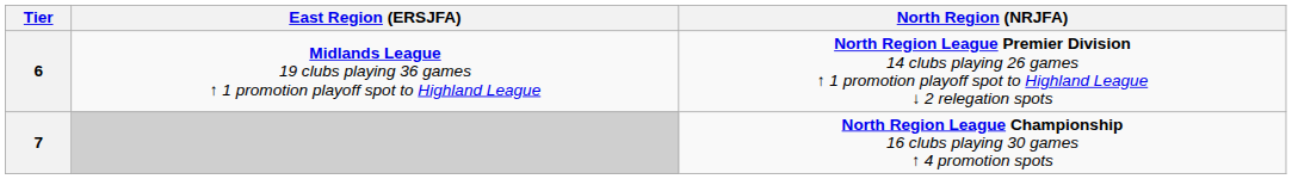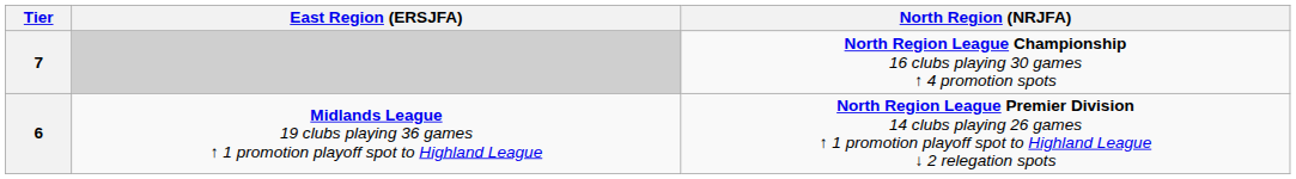 <table class="wikitable" width="100%" cellpadding="0" border="1">
 <tr>
 <th><a href='#'>Tier</a></th>
 <th colspan="1"><a href='#'>East Region</a> (ERSJFA)</th>
 <th><a href='#'>North Region</a> (NRJFA)</th>
 </tr>
 <tr>
+<th>7</th>
+<td style="background-color: #cfcfcf"></td>
+<td colspan="1" align="center"><strong><a href='#'>North Region League</a> Championship</strong><br><em>16 clubs playing 30 games</em><br><em>↑ 4 promotion spots</em></td>
+</tr>
+<tr>
 <th>6</th>
 <td colspan="1" align="center"><strong><a href='#'>Midlands League</a></strong><br><em>19 clubs playing 36 games</em><br><em>↑ 1 promotion playoff spot to <a href='#'>Highland League</a></em></td>
 <td colspan="1" align="center"><strong><a href='#'>North Region League</a> Premier Division</strong><br><em>14 clubs playing 26 games</em><br><em>↑ 1 promotion playoff spot to <a href='#'>Highland League</a></em><br><em>↓ 2 relegation spots</em></td>
 </tr>
-<tr>
-<th>7</th>
-<td style="background-color: #cfcfcf"></td>
-<td colspan="1" align="center"><strong><a href='#'>North Region League</a> Championship</strong><br><em>16 clubs playing 30 games</em><br><em>↑ 4 promotion spots</em></td>
-</tr>
 </table>
